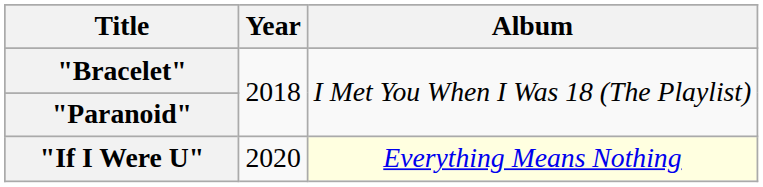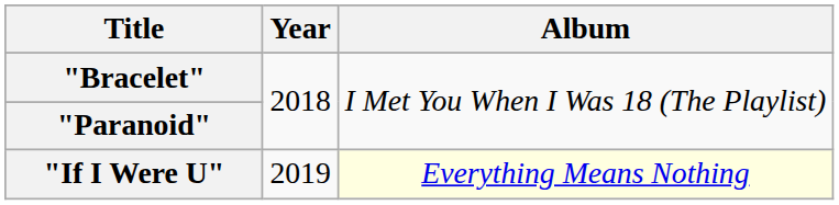 <table class="wikitable plainrowheaders" style="text-align:center">
 <tr>
 <th scope="col" style="width:8em;">Title</th>
 <th scope="col">Year</th>
 <th scope="col">Album</th>
 </tr>
 <tr>
 <th scope="row">"Bracelet"</th>
 <td rowspan="2">2018</td>
 <td rowspan="2"><em>I Met You When I Was 18 (The Playlist)</em></td>
 </tr>
 <tr>
 <th scope="row">"Paranoid"</th>
 </tr>
 <tr>
 <th scope="row">"If I Were U"<br></th>
-<td>2020</td>
+<td>2019</td>
 <td style="background: lightyellow;"><em><a href='#'>Everything Means Nothing</a></em></td>
 </tr>
 </table>
